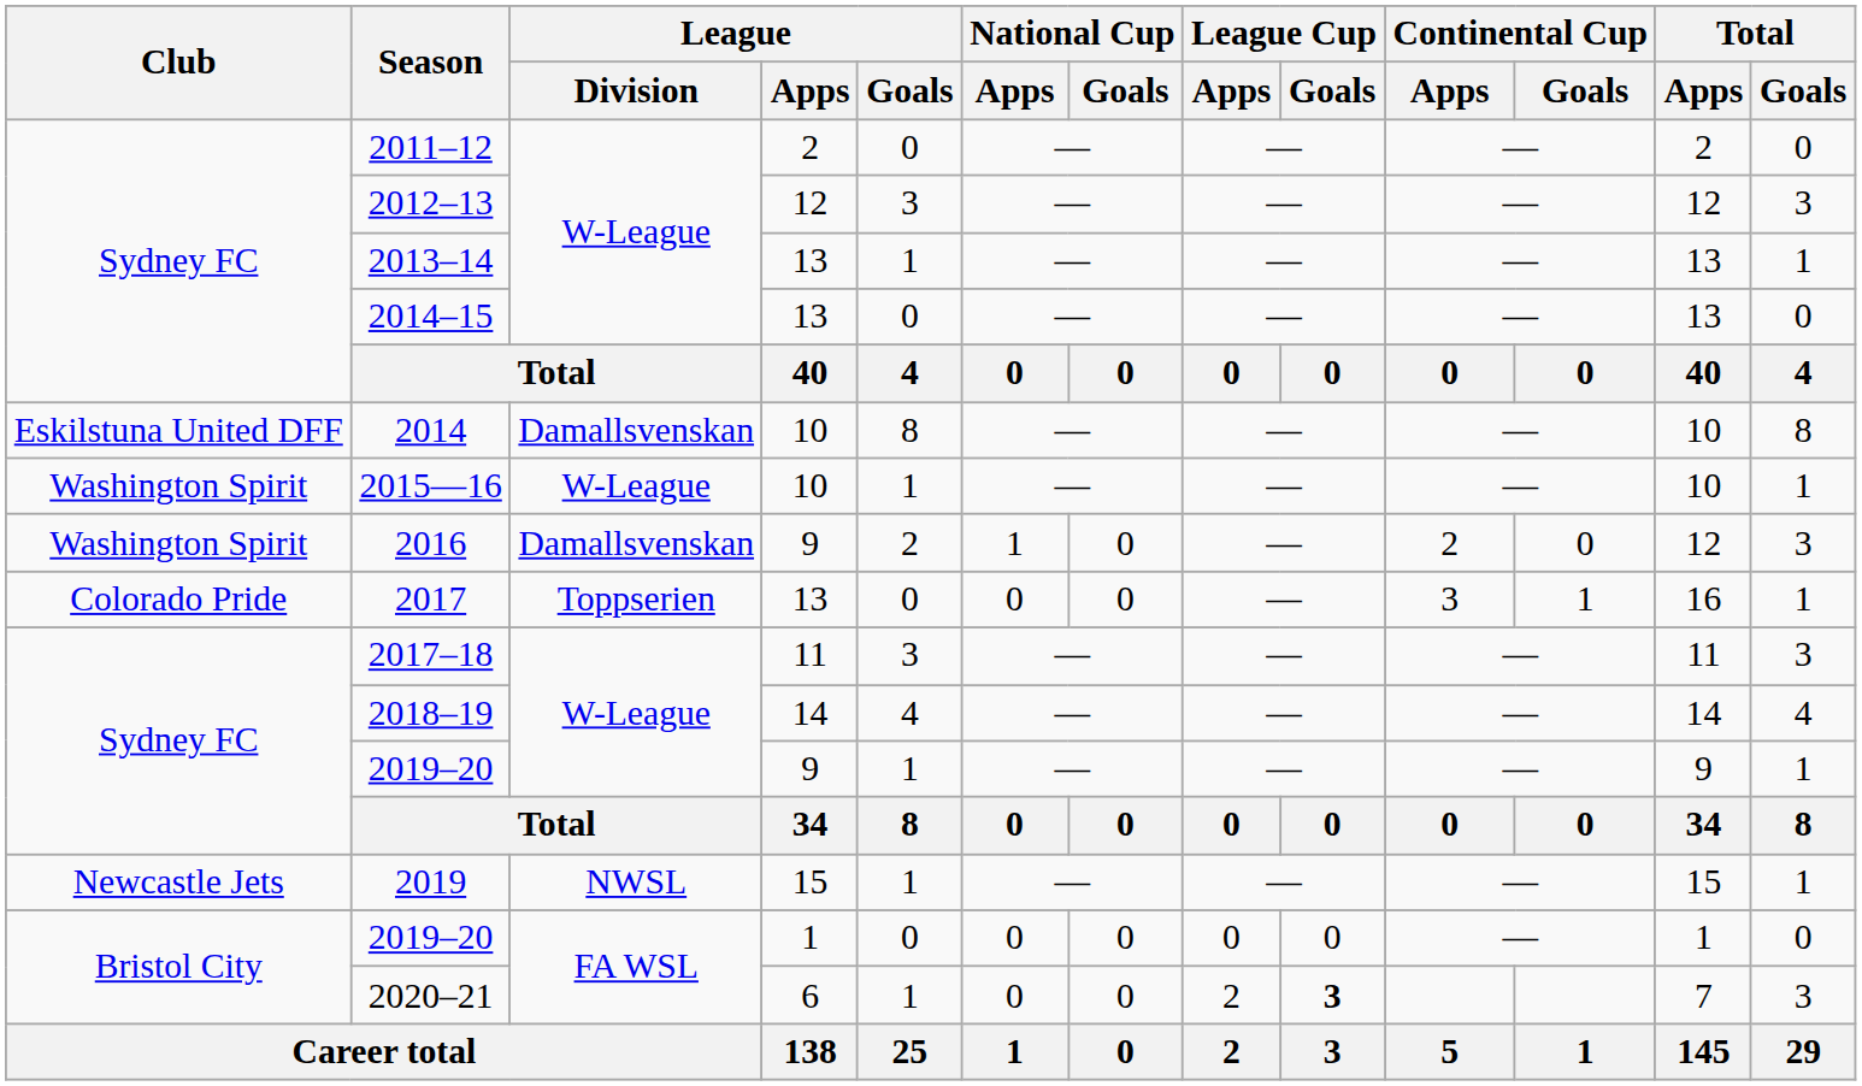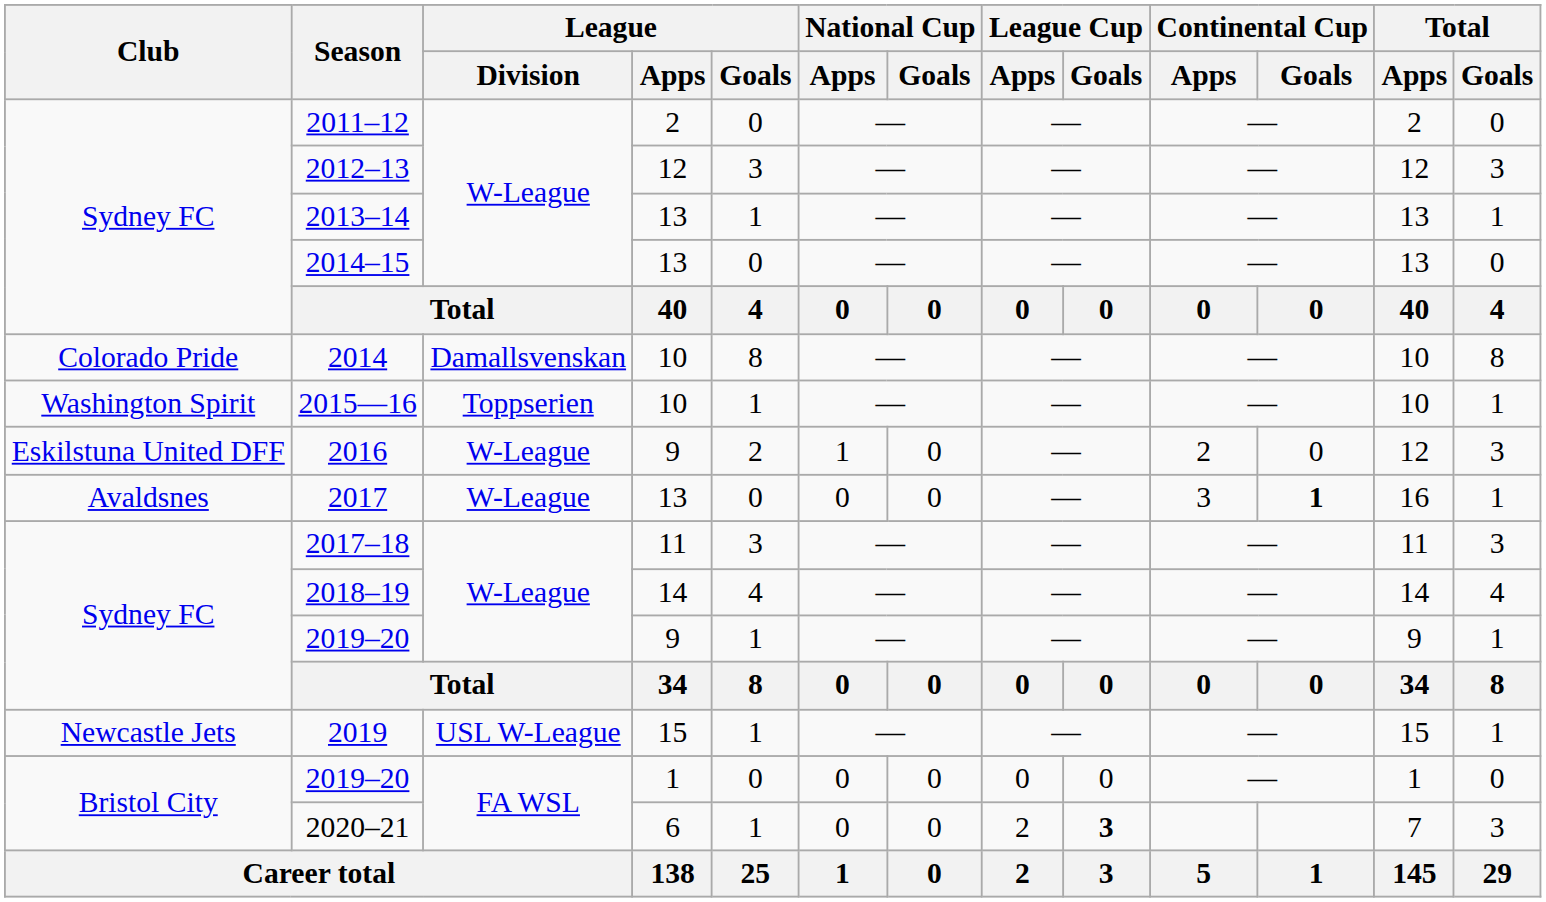 <table class="wikitable" style="text-align: center;">
 <tr>
 <th rowspan="2">Club</th>
 <th rowspan="2">Season</th>
 <th colspan="3">League</th>
 <th colspan="2">National Cup</th>
 <th colspan="2">League Cup</th>
 <th colspan="2">Continental Cup</th>
 <th colspan="2">Total</th>
 </tr>
 <tr>
 <th>Division</th>
 <th>Apps</th>
 <th>Goals</th>
 <th>Apps</th>
 <th>Goals</th>
 <th>Apps</th>
 <th>Goals</th>
 <th>Apps</th>
 <th>Goals</th>
 <th>Apps</th>
 <th>Goals</th>
 </tr>
 <tr>
 <td rowspan="5"><a href='#'>Sydney FC</a></td>
 <td><a href='#'>2011–12</a></td>
 <td rowspan="4"><a href='#'>W-League</a></td>
 <td>2</td>
 <td>0</td>
 <td colspan="2">—</td>
 <td colspan="2">—</td>
 <td colspan="2">—</td>
 <td>2</td>
 <td>0</td>
 </tr>
 <tr>
 <td><a href='#'>2012–13</a></td>
 <td>12</td>
 <td>3</td>
 <td colspan="2">—</td>
 <td colspan="2">—</td>
 <td colspan="2">—</td>
 <td>12</td>
 <td>3</td>
 </tr>
 <tr>
 <td><a href='#'>2013–14</a></td>
 <td>13</td>
 <td>1</td>
 <td colspan="2">—</td>
 <td colspan="2">—</td>
 <td colspan="2">—</td>
 <td>13</td>
 <td>1</td>
 </tr>
 <tr>
 <td><a href='#'>2014–15</a></td>
 <td>13</td>
 <td>0</td>
 <td colspan="2">—</td>
 <td colspan="2">—</td>
 <td colspan="2">—</td>
 <td>13</td>
 <td>0</td>
 </tr>
 <tr>
 <th colspan="2">Total</th>
 <th>40</th>
 <th>4</th>
 <th>0</th>
 <th>0</th>
 <th>0</th>
 <th>0</th>
 <th>0</th>
 <th>0</th>
 <th>40</th>
 <th>4</th>
 </tr>
 <tr>
-<td><a href='#'>Eskilstuna United DFF</a></td>
+<td><a href='#'>Colorado Pride</a></td>
 <td><a href='#'>2014</a></td>
 <td><a href='#'>Damallsvenskan</a></td>
 <td>10</td>
 <td>8</td>
 <td colspan="2">—</td>
 <td colspan="2">—</td>
 <td colspan="2">—</td>
 <td>10</td>
 <td>8</td>
 </tr>
 <tr>
 <td><a href='#'>Washington Spirit</a></td>
 <td><a href='#'>2015—16</a></td>
-<td><a href='#'>W-League</a></td>
+<td><a href='#'>Toppserien</a></td>
 <td>10</td>
 <td>1</td>
 <td colspan="2">—</td>
 <td colspan="2">—</td>
 <td colspan="2">—</td>
 <td>10</td>
 <td>1</td>
 </tr>
 <tr>
-<td><a href='#'>Washington Spirit</a></td>
+<td><a href='#'>Eskilstuna United DFF</a></td>
 <td><a href='#'>2016</a></td>
-<td><a href='#'>Damallsvenskan</a></td>
+<td><a href='#'>W-League</a></td>
 <td>9</td>
 <td>2</td>
 <td>1</td>
 <td>0</td>
 <td colspan="2">—</td>
 <td>2</td>
 <td>0</td>
 <td>12</td>
 <td>3</td>
 </tr>
 <tr>
-<td><a href='#'>Colorado Pride</a></td>
+<td><a href='#'>Avaldsnes</a></td>
 <td><a href='#'>2017</a></td>
-<td><a href='#'>Toppserien</a></td>
+<td><a href='#'>W-League</a></td>
 <td>13</td>
 <td>0</td>
 <td>0</td>
 <td>0</td>
 <td colspan="2">—</td>
 <td>3</td>
-<td>1</td>
+<td><strong>1</strong></td>
 <td>16</td>
 <td>1</td>
 </tr>
 <tr>
 <td rowspan="4"><a href='#'>Sydney FC</a></td>
 <td><a href='#'>2017–18</a></td>
 <td rowspan="3"><a href='#'>W-League</a></td>
 <td>11</td>
 <td>3</td>
 <td colspan="2">—</td>
 <td colspan="2">—</td>
 <td colspan="2">—</td>
 <td>11</td>
 <td>3</td>
 </tr>
 <tr>
 <td><a href='#'>2018–19</a></td>
 <td>14</td>
 <td>4</td>
 <td colspan="2">—</td>
 <td colspan="2">—</td>
 <td colspan="2">—</td>
 <td>14</td>
 <td>4</td>
 </tr>
 <tr>
 <td><a href='#'>2019–20</a></td>
 <td>9</td>
 <td>1</td>
 <td colspan="2">—</td>
 <td colspan="2">—</td>
 <td colspan="2">—</td>
 <td>9</td>
 <td>1</td>
 </tr>
 <tr>
 <th colspan="2">Total</th>
 <th>34</th>
 <th>8</th>
 <th>0</th>
 <th>0</th>
 <th>0</th>
 <th>0</th>
 <th>0</th>
 <th>0</th>
 <th>34</th>
 <th>8</th>
 </tr>
 <tr>
 <td><a href='#'>Newcastle Jets</a></td>
 <td><a href='#'>2019</a></td>
-<td><a href='#'>NWSL</a></td>
+<td><a href='#'>USL W-League</a></td>
 <td>15</td>
 <td>1</td>
 <td colspan="2">—</td>
 <td colspan="2">—</td>
 <td colspan="2">—</td>
 <td>15</td>
 <td>1</td>
 </tr>
 <tr>
 <td rowspan="2"><a href='#'>Bristol City</a></td>
 <td><a href='#'>2019–20</a></td>
 <td rowspan="2"><a href='#'>FA WSL</a></td>
 <td>1</td>
 <td>0</td>
 <td>0</td>
 <td>0</td>
 <td>0</td>
 <td>0</td>
 <td colspan="2">—</td>
 <td>1</td>
 <td>0</td>
 </tr>
 <tr>
 <td>2020–21</td>
 <td>6</td>
 <td>1</td>
 <td>0</td>
 <td>0</td>
 <td>2</td>
 <td><strong>3</strong></td>
 <td></td>
 <td></td>
 <td>7</td>
 <td>3</td>
 </tr>
 <tr>
 <th colspan="3">Career total</th>
 <th>138</th>
 <th>25</th>
 <th>1</th>
 <th>0</th>
 <th>2</th>
 <th>3</th>
 <th>5</th>
 <th>1</th>
 <th>145</th>
 <th>29</th>
 </tr>
 </table>
